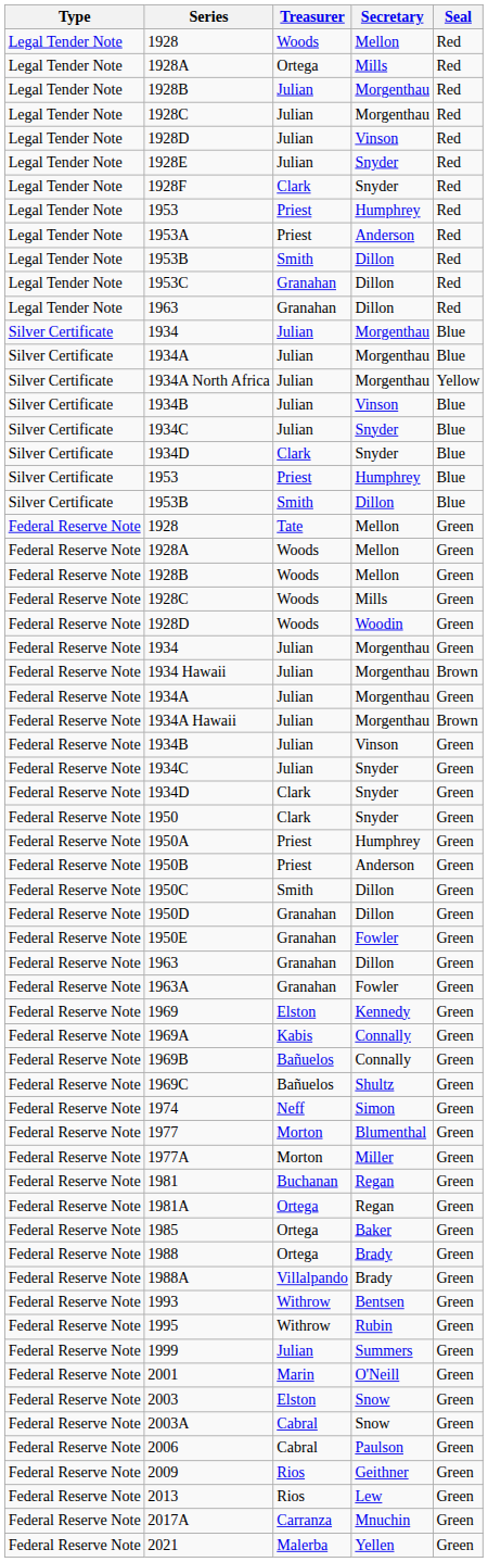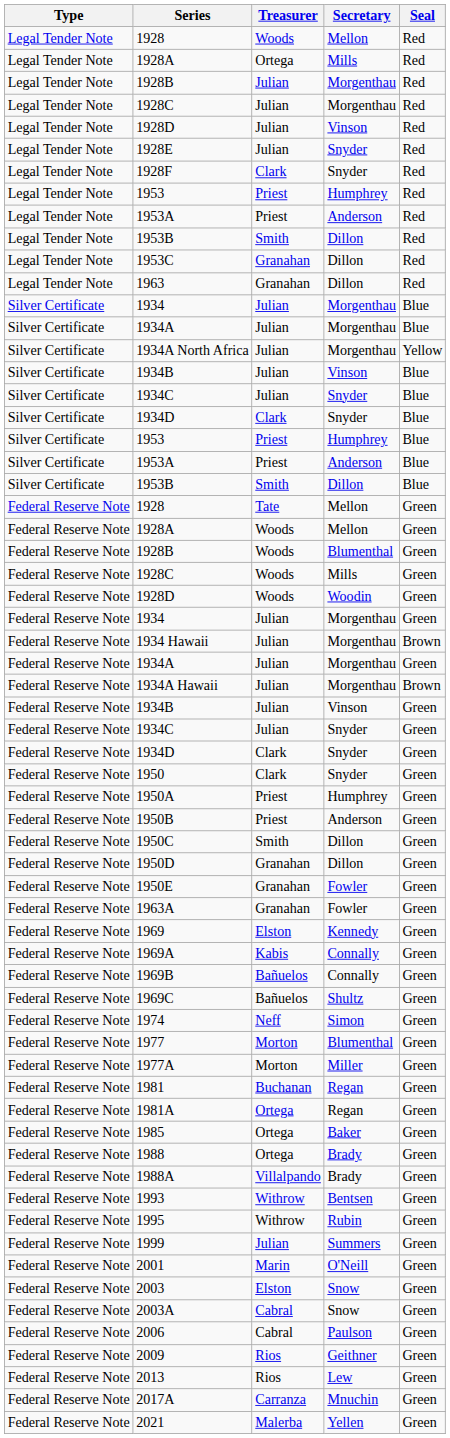 <table class="wikitable sortable">
 <tr>
 <th>Type</th>
 <th>Series</th>
 <th><a href='#'>Treasurer</a></th>
 <th><a href='#'>Secretary</a></th>
 <th><a href='#'>Seal</a></th>
 </tr>
 <tr>
 <td><a href='#'>Legal Tender Note</a></td>
 <td>1928</td>
 <td><a href='#'>Woods</a></td>
 <td><a href='#'>Mellon</a></td>
 <td>Red</td>
 </tr>
 <tr>
 <td>Legal Tender Note</td>
 <td>1928A</td>
 <td>Ortega</td>
 <td><a href='#'>Mills</a></td>
 <td>Red</td>
 </tr>
 <tr>
 <td>Legal Tender Note</td>
 <td>1928B</td>
 <td><a href='#'>Julian</a></td>
 <td><a href='#'>Morgenthau</a></td>
 <td>Red</td>
 </tr>
 <tr>
 <td>Legal Tender Note</td>
 <td>1928C</td>
 <td>Julian</td>
 <td>Morgenthau</td>
 <td>Red</td>
 </tr>
 <tr>
 <td>Legal Tender Note</td>
 <td>1928D</td>
 <td>Julian</td>
 <td><a href='#'>Vinson</a></td>
 <td>Red</td>
 </tr>
 <tr>
 <td>Legal Tender Note</td>
 <td>1928E</td>
 <td>Julian</td>
 <td><a href='#'>Snyder</a></td>
 <td>Red</td>
 </tr>
 <tr>
 <td>Legal Tender Note</td>
 <td>1928F</td>
 <td><a href='#'>Clark</a></td>
 <td>Snyder</td>
 <td>Red</td>
 </tr>
 <tr>
 <td>Legal Tender Note</td>
 <td>1953</td>
 <td><a href='#'>Priest</a></td>
 <td><a href='#'>Humphrey</a></td>
 <td>Red</td>
 </tr>
 <tr>
 <td>Legal Tender Note</td>
 <td>1953A</td>
 <td>Priest</td>
 <td><a href='#'>Anderson</a></td>
 <td>Red</td>
 </tr>
 <tr>
 <td>Legal Tender Note</td>
 <td>1953B</td>
 <td><a href='#'>Smith</a></td>
 <td><a href='#'>Dillon</a></td>
 <td>Red</td>
 </tr>
 <tr>
 <td>Legal Tender Note</td>
 <td>1953C</td>
 <td><a href='#'>Granahan</a></td>
 <td>Dillon</td>
 <td>Red</td>
 </tr>
 <tr>
 <td>Legal Tender Note</td>
 <td>1963</td>
 <td>Granahan</td>
 <td>Dillon</td>
 <td>Red</td>
 </tr>
 <tr>
 <td><a href='#'>Silver Certificate</a></td>
 <td>1934</td>
 <td><a href='#'>Julian</a></td>
 <td><a href='#'>Morgenthau</a></td>
 <td>Blue</td>
 </tr>
 <tr>
 <td>Silver Certificate</td>
 <td>1934A</td>
 <td>Julian</td>
 <td>Morgenthau</td>
 <td>Blue</td>
 </tr>
 <tr>
 <td>Silver Certificate</td>
 <td>1934A North Africa</td>
 <td>Julian</td>
 <td>Morgenthau</td>
 <td>Yellow</td>
 </tr>
 <tr>
 <td>Silver Certificate</td>
 <td>1934B</td>
 <td>Julian</td>
 <td><a href='#'>Vinson</a></td>
 <td>Blue</td>
 </tr>
 <tr>
 <td>Silver Certificate</td>
 <td>1934C</td>
 <td>Julian</td>
 <td><a href='#'>Snyder</a></td>
 <td>Blue</td>
 </tr>
 <tr>
 <td>Silver Certificate</td>
 <td>1934D</td>
 <td><a href='#'>Clark</a></td>
 <td>Snyder</td>
 <td>Blue</td>
 </tr>
 <tr>
 <td>Silver Certificate</td>
 <td>1953</td>
 <td><a href='#'>Priest</a></td>
 <td><a href='#'>Humphrey</a></td>
 <td>Blue</td>
 </tr>
 <tr>
 <td>Silver Certificate</td>
+<td>1953A</td>
+<td>Priest</td>
+<td><a href='#'>Anderson</a></td>
+<td>Blue</td>
+</tr>
+<tr>
+<td>Silver Certificate</td>
 <td>1953B</td>
 <td><a href='#'>Smith</a></td>
 <td><a href='#'>Dillon</a></td>
 <td>Blue</td>
 </tr>
 <tr>
 <td><a href='#'>Federal Reserve Note</a></td>
 <td>1928</td>
 <td><a href='#'>Tate</a></td>
 <td>Mellon</td>
 <td>Green</td>
 </tr>
 <tr>
 <td>Federal Reserve Note</td>
 <td>1928A</td>
 <td>Woods</td>
 <td>Mellon</td>
 <td>Green</td>
 </tr>
 <tr>
 <td>Federal Reserve Note</td>
 <td>1928B</td>
 <td>Woods</td>
-<td>Mellon</td>
+<td><a href='#'>Blumenthal</a></td>
 <td>Green</td>
 </tr>
 <tr>
 <td>Federal Reserve Note</td>
 <td>1928C</td>
 <td>Woods</td>
 <td>Mills</td>
 <td>Green</td>
 </tr>
 <tr>
 <td>Federal Reserve Note</td>
 <td>1928D</td>
 <td>Woods</td>
 <td><a href='#'>Woodin</a></td>
 <td>Green</td>
 </tr>
 <tr>
 <td>Federal Reserve Note</td>
 <td>1934</td>
 <td>Julian</td>
 <td>Morgenthau</td>
 <td>Green</td>
 </tr>
 <tr>
 <td>Federal Reserve Note</td>
 <td>1934 Hawaii</td>
 <td>Julian</td>
 <td>Morgenthau</td>
 <td>Brown</td>
 </tr>
 <tr>
 <td>Federal Reserve Note</td>
 <td>1934A</td>
 <td>Julian</td>
 <td>Morgenthau</td>
 <td>Green</td>
 </tr>
 <tr>
 <td>Federal Reserve Note</td>
 <td>1934A Hawaii</td>
 <td>Julian</td>
 <td>Morgenthau</td>
 <td>Brown</td>
 </tr>
 <tr>
 <td>Federal Reserve Note</td>
 <td>1934B</td>
 <td>Julian</td>
 <td>Vinson</td>
 <td>Green</td>
 </tr>
 <tr>
 <td>Federal Reserve Note</td>
 <td>1934C</td>
 <td>Julian</td>
 <td>Snyder</td>
 <td>Green</td>
 </tr>
 <tr>
 <td>Federal Reserve Note</td>
 <td>1934D</td>
 <td>Clark</td>
 <td>Snyder</td>
 <td>Green</td>
 </tr>
 <tr>
 <td>Federal Reserve Note</td>
 <td>1950</td>
 <td>Clark</td>
 <td>Snyder</td>
 <td>Green</td>
 </tr>
 <tr>
 <td>Federal Reserve Note</td>
 <td>1950A</td>
 <td>Priest</td>
 <td>Humphrey</td>
 <td>Green</td>
 </tr>
 <tr>
 <td>Federal Reserve Note</td>
 <td>1950B</td>
 <td>Priest</td>
 <td>Anderson</td>
 <td>Green</td>
 </tr>
 <tr>
 <td>Federal Reserve Note</td>
 <td>1950C</td>
 <td>Smith</td>
 <td>Dillon</td>
 <td>Green</td>
 </tr>
 <tr>
 <td>Federal Reserve Note</td>
 <td>1950D</td>
 <td>Granahan</td>
 <td>Dillon</td>
 <td>Green</td>
 </tr>
 <tr>
 <td>Federal Reserve Note</td>
 <td>1950E</td>
 <td>Granahan</td>
 <td><a href='#'>Fowler</a></td>
-<td>Green</td>
-</tr>
-<tr>
-<td>Federal Reserve Note</td>
-<td>1963</td>
-<td>Granahan</td>
-<td>Dillon</td>
 <td>Green</td>
 </tr>
 <tr>
 <td>Federal Reserve Note</td>
 <td>1963A</td>
 <td>Granahan</td>
 <td>Fowler</td>
 <td>Green</td>
 </tr>
 <tr>
 <td>Federal Reserve Note</td>
 <td>1969</td>
 <td><a href='#'>Elston</a></td>
 <td><a href='#'>Kennedy</a></td>
 <td>Green</td>
 </tr>
 <tr>
 <td>Federal Reserve Note</td>
 <td>1969A</td>
 <td><a href='#'>Kabis</a></td>
 <td><a href='#'>Connally</a></td>
 <td>Green</td>
 </tr>
 <tr>
 <td>Federal Reserve Note</td>
 <td>1969B</td>
 <td><a href='#'>Bañuelos</a></td>
 <td>Connally</td>
 <td>Green</td>
 </tr>
 <tr>
 <td>Federal Reserve Note</td>
 <td>1969C</td>
 <td>Bañuelos</td>
 <td><a href='#'>Shultz</a></td>
 <td>Green</td>
 </tr>
 <tr>
 <td>Federal Reserve Note</td>
 <td>1974</td>
 <td><a href='#'>Neff</a></td>
 <td><a href='#'>Simon</a></td>
 <td>Green</td>
 </tr>
 <tr>
 <td>Federal Reserve Note</td>
 <td>1977</td>
 <td><a href='#'>Morton</a></td>
 <td><a href='#'>Blumenthal</a></td>
 <td>Green</td>
 </tr>
 <tr>
 <td>Federal Reserve Note</td>
 <td>1977A</td>
 <td>Morton</td>
 <td><a href='#'>Miller</a></td>
 <td>Green</td>
 </tr>
 <tr>
 <td>Federal Reserve Note</td>
 <td>1981</td>
 <td><a href='#'>Buchanan</a></td>
 <td><a href='#'>Regan</a></td>
 <td>Green</td>
 </tr>
 <tr>
 <td>Federal Reserve Note</td>
 <td>1981A</td>
 <td><a href='#'>Ortega</a></td>
 <td>Regan</td>
 <td>Green</td>
 </tr>
 <tr>
 <td>Federal Reserve Note</td>
 <td>1985</td>
 <td>Ortega</td>
 <td><a href='#'>Baker</a></td>
 <td>Green</td>
 </tr>
 <tr>
 <td>Federal Reserve Note</td>
 <td>1988</td>
 <td>Ortega</td>
 <td><a href='#'>Brady</a></td>
 <td>Green</td>
 </tr>
 <tr>
 <td>Federal Reserve Note</td>
 <td>1988A</td>
 <td><a href='#'>Villalpando</a></td>
 <td>Brady</td>
 <td>Green</td>
 </tr>
 <tr>
 <td>Federal Reserve Note</td>
 <td>1993</td>
 <td><a href='#'>Withrow</a></td>
 <td><a href='#'>Bentsen</a></td>
 <td>Green</td>
 </tr>
 <tr>
 <td>Federal Reserve Note</td>
 <td>1995</td>
 <td>Withrow</td>
 <td><a href='#'>Rubin</a></td>
 <td>Green</td>
 </tr>
 <tr>
 <td>Federal Reserve Note</td>
 <td>1999</td>
 <td><a href='#'>Julian</a></td>
 <td><a href='#'>Summers</a></td>
 <td>Green</td>
 </tr>
 <tr>
 <td>Federal Reserve Note</td>
 <td>2001</td>
 <td><a href='#'>Marin</a></td>
 <td><a href='#'>O'Neill</a></td>
 <td>Green</td>
 </tr>
 <tr>
 <td>Federal Reserve Note</td>
 <td>2003</td>
 <td><a href='#'>Elston</a></td>
 <td><a href='#'>Snow</a></td>
 <td>Green</td>
 </tr>
 <tr>
 <td>Federal Reserve Note</td>
 <td>2003A</td>
 <td><a href='#'>Cabral</a></td>
 <td>Snow</td>
 <td>Green</td>
 </tr>
 <tr>
 <td>Federal Reserve Note</td>
 <td>2006</td>
 <td>Cabral</td>
 <td><a href='#'>Paulson</a></td>
 <td>Green</td>
 </tr>
 <tr>
 <td>Federal Reserve Note</td>
 <td>2009</td>
 <td><a href='#'>Rios</a></td>
 <td><a href='#'>Geithner</a></td>
 <td>Green</td>
 </tr>
 <tr>
 <td>Federal Reserve Note</td>
 <td>2013</td>
 <td>Rios</td>
 <td><a href='#'>Lew</a></td>
 <td>Green</td>
 </tr>
 <tr>
 <td>Federal Reserve Note</td>
 <td>2017A</td>
 <td><a href='#'>Carranza</a></td>
 <td><a href='#'>Mnuchin</a></td>
 <td>Green</td>
 </tr>
 <tr>
 <td>Federal Reserve Note</td>
 <td>2021</td>
 <td><a href='#'>Malerba</a></td>
 <td><a href='#'>Yellen</a></td>
 <td>Green</td>
 </tr>
 </table>
